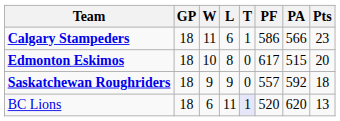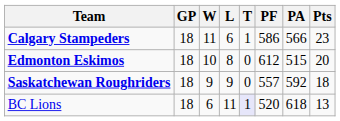 <table class="wikitable" style="float:left; margin-right:1em">
 <tr>
 <th>Team</th>
 <th>GP</th>
 <th>W</th>
 <th>L</th>
 <th>T</th>
 <th>PF</th>
 <th>PA</th>
 <th>Pts</th>
 </tr>
 <tr align="center">
 <td align="left"><strong><a href='#'>Calgary Stampeders</a></strong></td>
 <td>18</td>
 <td>11</td>
 <td>6</td>
 <td>1</td>
 <td>586</td>
 <td>566</td>
 <td>23</td>
 </tr>
 <tr align="center">
 <td align="left"><strong><a href='#'>Edmonton Eskimos</a></strong></td>
 <td>18</td>
 <td>10</td>
 <td>8</td>
 <td>0</td>
-<td>617</td>
+<td>612</td>
 <td>515</td>
 <td>20</td>
 </tr>
 <tr align="center">
 <td align="left"><strong><a href='#'>Saskatchewan Roughriders</a></strong></td>
 <td>18</td>
 <td>9</td>
 <td>9</td>
 <td>0</td>
 <td>557</td>
 <td>592</td>
 <td>18</td>
 </tr>
 <tr align="center">
 <td align="left"><a href='#'>BC Lions</a></td>
 <td>18</td>
 <td>6</td>
 <td>11</td>
 <td style="background: lavender;">1</td>
 <td>520</td>
-<td>620</td>
+<td>618</td>
 <td>13</td>
 </tr>
 </table>
